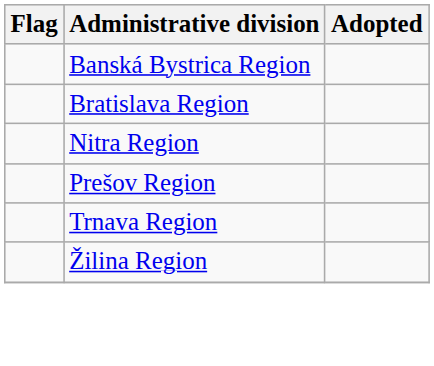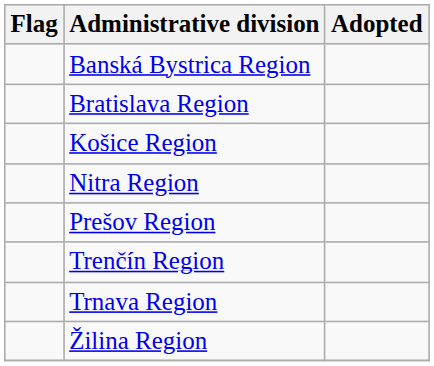 <table class="wikitable sortable">
 <tr>
 <th class="unsortable">Flag</th>
 <th>Administrative division</th>
 <th>Adopted</th>
 </tr>
 <tr>
 <td></td>
 <td><a href='#'>Banská Bystrica Region</a></td>
 <td></td>
 </tr>
 <tr>
 <td></td>
 <td><a href='#'>Bratislava Region</a></td>
 <td></td>
 </tr>
 <tr>
 <td></td>
+<td><a href='#'>Košice Region</a></td>
+<td></td>
+</tr>
+<tr>
+<td></td>
 <td><a href='#'>Nitra Region</a></td>
 <td></td>
 </tr>
 <tr>
 <td></td>
 <td><a href='#'>Prešov Region</a></td>
+<td></td>
+</tr>
+<tr>
+<td></td>
+<td><a href='#'>Trenčín Region</a></td>
 <td></td>
 </tr>
 <tr>
 <td></td>
 <td><a href='#'>Trnava Region</a></td>
 <td></td>
 </tr>
 <tr>
 <td></td>
 <td><a href='#'>Žilina Region</a></td>
 <td></td>
 </tr>
 <tr>
 </tr>
 </table>
